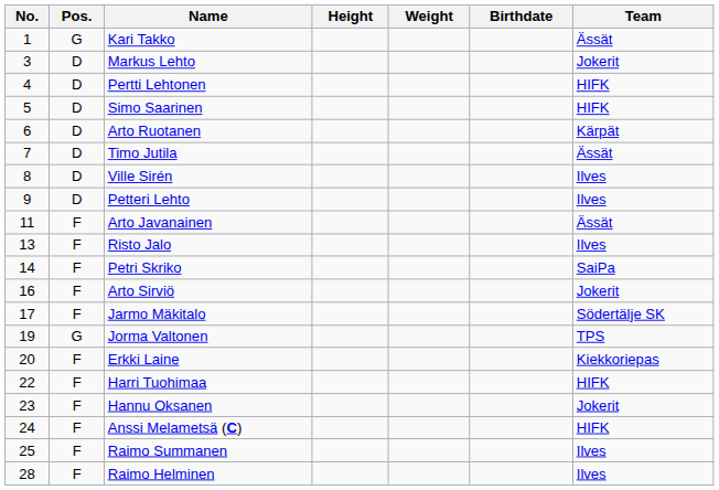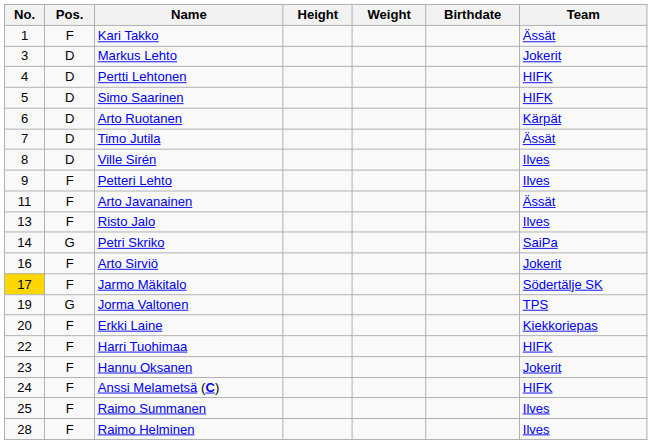 <table class="wikitable sortable" width="80%" style="font-size: 90%; text-align: center;">
 <tr>
 <th>No.</th>
 <th>Pos.</th>
 <th>Name</th>
 <th>Height</th>
 <th>Weight</th>
 <th>Birthdate</th>
 <th>Team</th>
 </tr>
 <tr>
 <td>1</td>
-<td>G</td>
+<td>F</td>
 <td style="text-align:left;"><a href='#'>Kari Takko</a></td>
 <td></td>
 <td></td>
 <td style="text-align:right;"></td>
 <td style="text-align:left;"> <a href='#'>Ässät</a></td>
 </tr>
 <tr>
 <td>3</td>
 <td>D</td>
 <td style="text-align:left;"><a href='#'>Markus Lehto</a></td>
 <td></td>
 <td></td>
 <td style="text-align:right;"></td>
 <td style="text-align:left;"> <a href='#'>Jokerit</a></td>
 </tr>
 <tr>
 <td>4</td>
 <td>D</td>
 <td style="text-align:left;"><a href='#'>Pertti Lehtonen</a></td>
 <td></td>
 <td></td>
 <td style="text-align:right;"></td>
 <td style="text-align:left;"> <a href='#'>HIFK</a></td>
 </tr>
 <tr>
 <td>5</td>
 <td>D</td>
 <td style="text-align:left;"><a href='#'>Simo Saarinen</a></td>
 <td></td>
 <td></td>
 <td style="text-align:right;"></td>
 <td style="text-align:left;"> <a href='#'>HIFK</a></td>
 </tr>
 <tr>
 <td>6</td>
 <td>D</td>
 <td style="text-align:left;"><a href='#'>Arto Ruotanen</a></td>
 <td></td>
 <td></td>
 <td style="text-align:right;"></td>
 <td style="text-align:left;"> <a href='#'>Kärpät</a></td>
 </tr>
 <tr>
 <td>7</td>
 <td>D</td>
 <td style="text-align:left;"><a href='#'>Timo Jutila</a></td>
 <td></td>
 <td></td>
 <td style="text-align:right;"></td>
 <td style="text-align:left;"> <a href='#'>Ässät</a></td>
 </tr>
 <tr>
 <td>8</td>
 <td>D</td>
 <td style="text-align:left;"><a href='#'>Ville Sirén</a></td>
 <td></td>
 <td></td>
 <td style="text-align:right;"></td>
 <td style="text-align:left;"> <a href='#'>Ilves</a></td>
 </tr>
 <tr>
 <td>9</td>
-<td>D</td>
+<td>F</td>
 <td style="text-align:left;"><a href='#'>Petteri Lehto</a></td>
 <td></td>
 <td></td>
 <td style="text-align:right;"></td>
 <td style="text-align:left;"> <a href='#'>Ilves</a></td>
 </tr>
 <tr>
 <td>11</td>
 <td>F</td>
 <td style="text-align:left;"><a href='#'>Arto Javanainen</a></td>
 <td></td>
 <td></td>
 <td style="text-align:right;"></td>
 <td style="text-align:left;"> <a href='#'>Ässät</a></td>
 </tr>
 <tr>
 <td>13</td>
 <td>F</td>
 <td style="text-align:left;"><a href='#'>Risto Jalo</a></td>
 <td></td>
 <td></td>
 <td style="text-align:right;"></td>
 <td style="text-align:left;"> <a href='#'>Ilves</a></td>
 </tr>
 <tr>
 <td>14</td>
-<td>F</td>
+<td>G</td>
 <td style="text-align:left;"><a href='#'>Petri Skriko</a></td>
 <td></td>
 <td></td>
 <td style="text-align:right;"></td>
 <td style="text-align:left;"> <a href='#'>SaiPa</a></td>
 </tr>
 <tr>
 <td>16</td>
 <td>F</td>
 <td style="text-align:left;"><a href='#'>Arto Sirviö</a></td>
 <td></td>
 <td></td>
 <td style="text-align:right;"></td>
 <td style="text-align:left;"> <a href='#'>Jokerit</a></td>
 </tr>
 <tr>
-<td>17</td>
+<td style="background: gold;">17</td>
 <td>F</td>
 <td style="text-align:left;"><a href='#'>Jarmo Mäkitalo</a></td>
 <td></td>
 <td></td>
 <td style="text-align:right;"></td>
 <td style="text-align:left;"> <a href='#'>Södertälje SK</a></td>
 </tr>
 <tr>
 <td>19</td>
 <td>G</td>
 <td style="text-align:left;"><a href='#'>Jorma Valtonen</a></td>
 <td></td>
 <td></td>
 <td style="text-align:right;"></td>
 <td style="text-align:left;"> <a href='#'>TPS</a></td>
 </tr>
 <tr>
 <td>20</td>
 <td>F</td>
 <td style="text-align:left;"><a href='#'>Erkki Laine</a></td>
 <td></td>
 <td></td>
 <td style="text-align:right;"></td>
 <td style="text-align:left;"> <a href='#'>Kiekkoriepas</a></td>
 </tr>
 <tr>
 <td>22</td>
 <td>F</td>
 <td style="text-align:left;"><a href='#'>Harri Tuohimaa</a></td>
 <td></td>
 <td></td>
 <td style="text-align:right;"></td>
 <td style="text-align:left;"> <a href='#'>HIFK</a></td>
 </tr>
 <tr>
 <td>23</td>
 <td>F</td>
 <td style="text-align:left;"><a href='#'>Hannu Oksanen</a></td>
 <td></td>
 <td></td>
 <td style="text-align:right;"></td>
 <td style="text-align:left;"> <a href='#'>Jokerit</a></td>
 </tr>
 <tr>
 <td>24</td>
 <td>F</td>
 <td style="text-align:left;"><a href='#'>Anssi Melametsä</a> (<strong><a href='#'>C</a></strong>)</td>
 <td></td>
 <td></td>
 <td style="text-align:right;"></td>
 <td style="text-align:left;"> <a href='#'>HIFK</a></td>
 </tr>
 <tr>
 <td>25</td>
 <td>F</td>
 <td style="text-align:left;"><a href='#'>Raimo Summanen</a></td>
 <td></td>
 <td></td>
 <td style="text-align:right;"></td>
 <td style="text-align:left;"> <a href='#'>Ilves</a></td>
 </tr>
 <tr>
 <td>28</td>
 <td>F</td>
 <td style="text-align:left;"><a href='#'>Raimo Helminen</a></td>
 <td></td>
 <td></td>
 <td style="text-align:right;"></td>
 <td style="text-align:left;"> <a href='#'>Ilves</a></td>
 </tr>
 </table>
